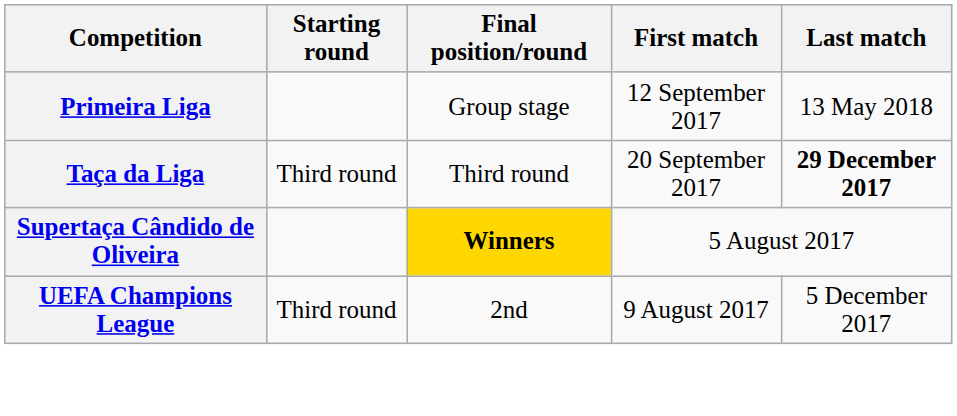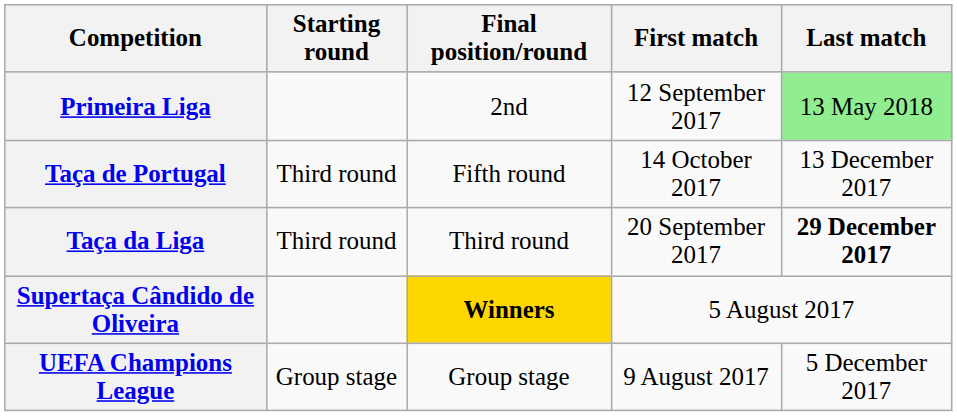 <table class="wikitable plainrowheaders" style="text-align:center;">
 <tr>
 <th scope=col>Competition</th>
 <th scope=col>Starting round</th>
 <th scope=col>Final position/round</th>
 <th scope=col>First match</th>
 <th scope=col>Last match</th>
 </tr>
 <tr>
 <th scope=row align=left><a href='#'>Primeira Liga</a></th>
 <td></td>
-<td>Group stage</td>
+<td>2nd</td>
 <td>12 September 2017</td>
-<td>13 May 2018</td>
+<td style="background: lightgreen;">13 May 2018</td>
+</tr>
+<tr>
+<th scope=row align=left><a href='#'>Taça de Portugal</a></th>
+<td>Third round</td>
+<td>Fifth round</td>
+<td>14 October 2017</td>
+<td>13 December 2017</td>
 </tr>
 <tr>
 <th scope=row align=left><a href='#'>Taça da Liga</a></th>
 <td>Third round</td>
 <td>Third round</td>
 <td>20 September 2017</td>
 <td><strong>29 December 2017</strong></td>
 </tr>
 <tr>
 <th scope=row align=left><a href='#'>Supertaça Cândido de Oliveira</a></th>
 <td></td>
 <td style="background: gold"><strong>Winners</strong></td>
 <td colspan="2">5 August 2017</td>
 </tr>
 <tr>
 <th scope=row align=left><a href='#'>UEFA Champions League</a></th>
-<td>Third round</td>
-<td>2nd</td>
+<td>Group stage</td>
+<td>Group stage</td>
 <td>9 August 2017</td>
 <td>5 December 2017</td>
 </tr>
 </table>
